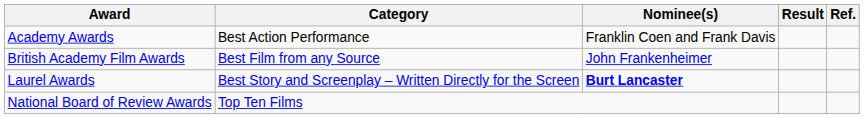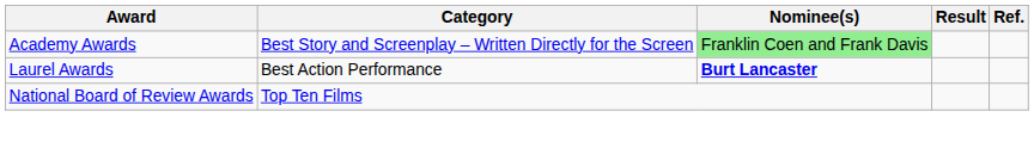 <table class="wikitable unsortable">
 <tr>
 <th>Award</th>
 <th>Category</th>
 <th>Nominee(s)</th>
 <th>Result</th>
 <th>Ref.</th>
 </tr>
 <tr>
 <td><a href='#'>Academy Awards</a></td>
-<td>Best Action Performance</td>
-<td>Franklin Coen and Frank Davis</td>
-<td></td>
-<td align="center"></td>
-</tr>
-<tr>
-<td><a href='#'>British Academy Film Awards</a></td>
-<td><a href='#'>Best Film from any Source</a></td>
-<td><a href='#'>John Frankenheimer</a></td>
+<td><a href='#'>Best Story and Screenplay – Written Directly for the Screen</a></td>
+<td style="background: lightgreen;">Franklin Coen and Frank Davis</td>
 <td></td>
 <td align="center"></td>
 </tr>
 <tr>
 <td><a href='#'>Laurel Awards</a></td>
-<td><a href='#'>Best Story and Screenplay – Written Directly for the Screen</a></td>
+<td>Best Action Performance</td>
 <td><strong><a href='#'>Burt Lancaster</a></strong></td>
 <td></td>
 <td align="center"></td>
 </tr>
 <tr>
 <td><a href='#'>National Board of Review Awards</a></td>
 <td colspan="2"><a href='#'>Top Ten Films</a></td>
 <td></td>
 <td align="center"></td>
 </tr>
 </table>
